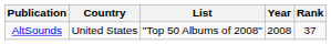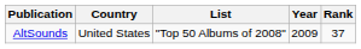 <table class="wikitable" border="1">
 <tr>
 <th>Publication</th>
 <th>Country</th>
 <th>List</th>
 <th>Year</th>
 <th>Rank</th>
 </tr>
 <tr>
 <td align="center"><a href='#'>AltSounds</a></td>
 <td>United States</td>
 <td>"Top 50 Albums of 2008"</td>
-<td>2008</td>
+<td>2009</td>
 <td align="center">37</td>
 </tr>
 </table>
